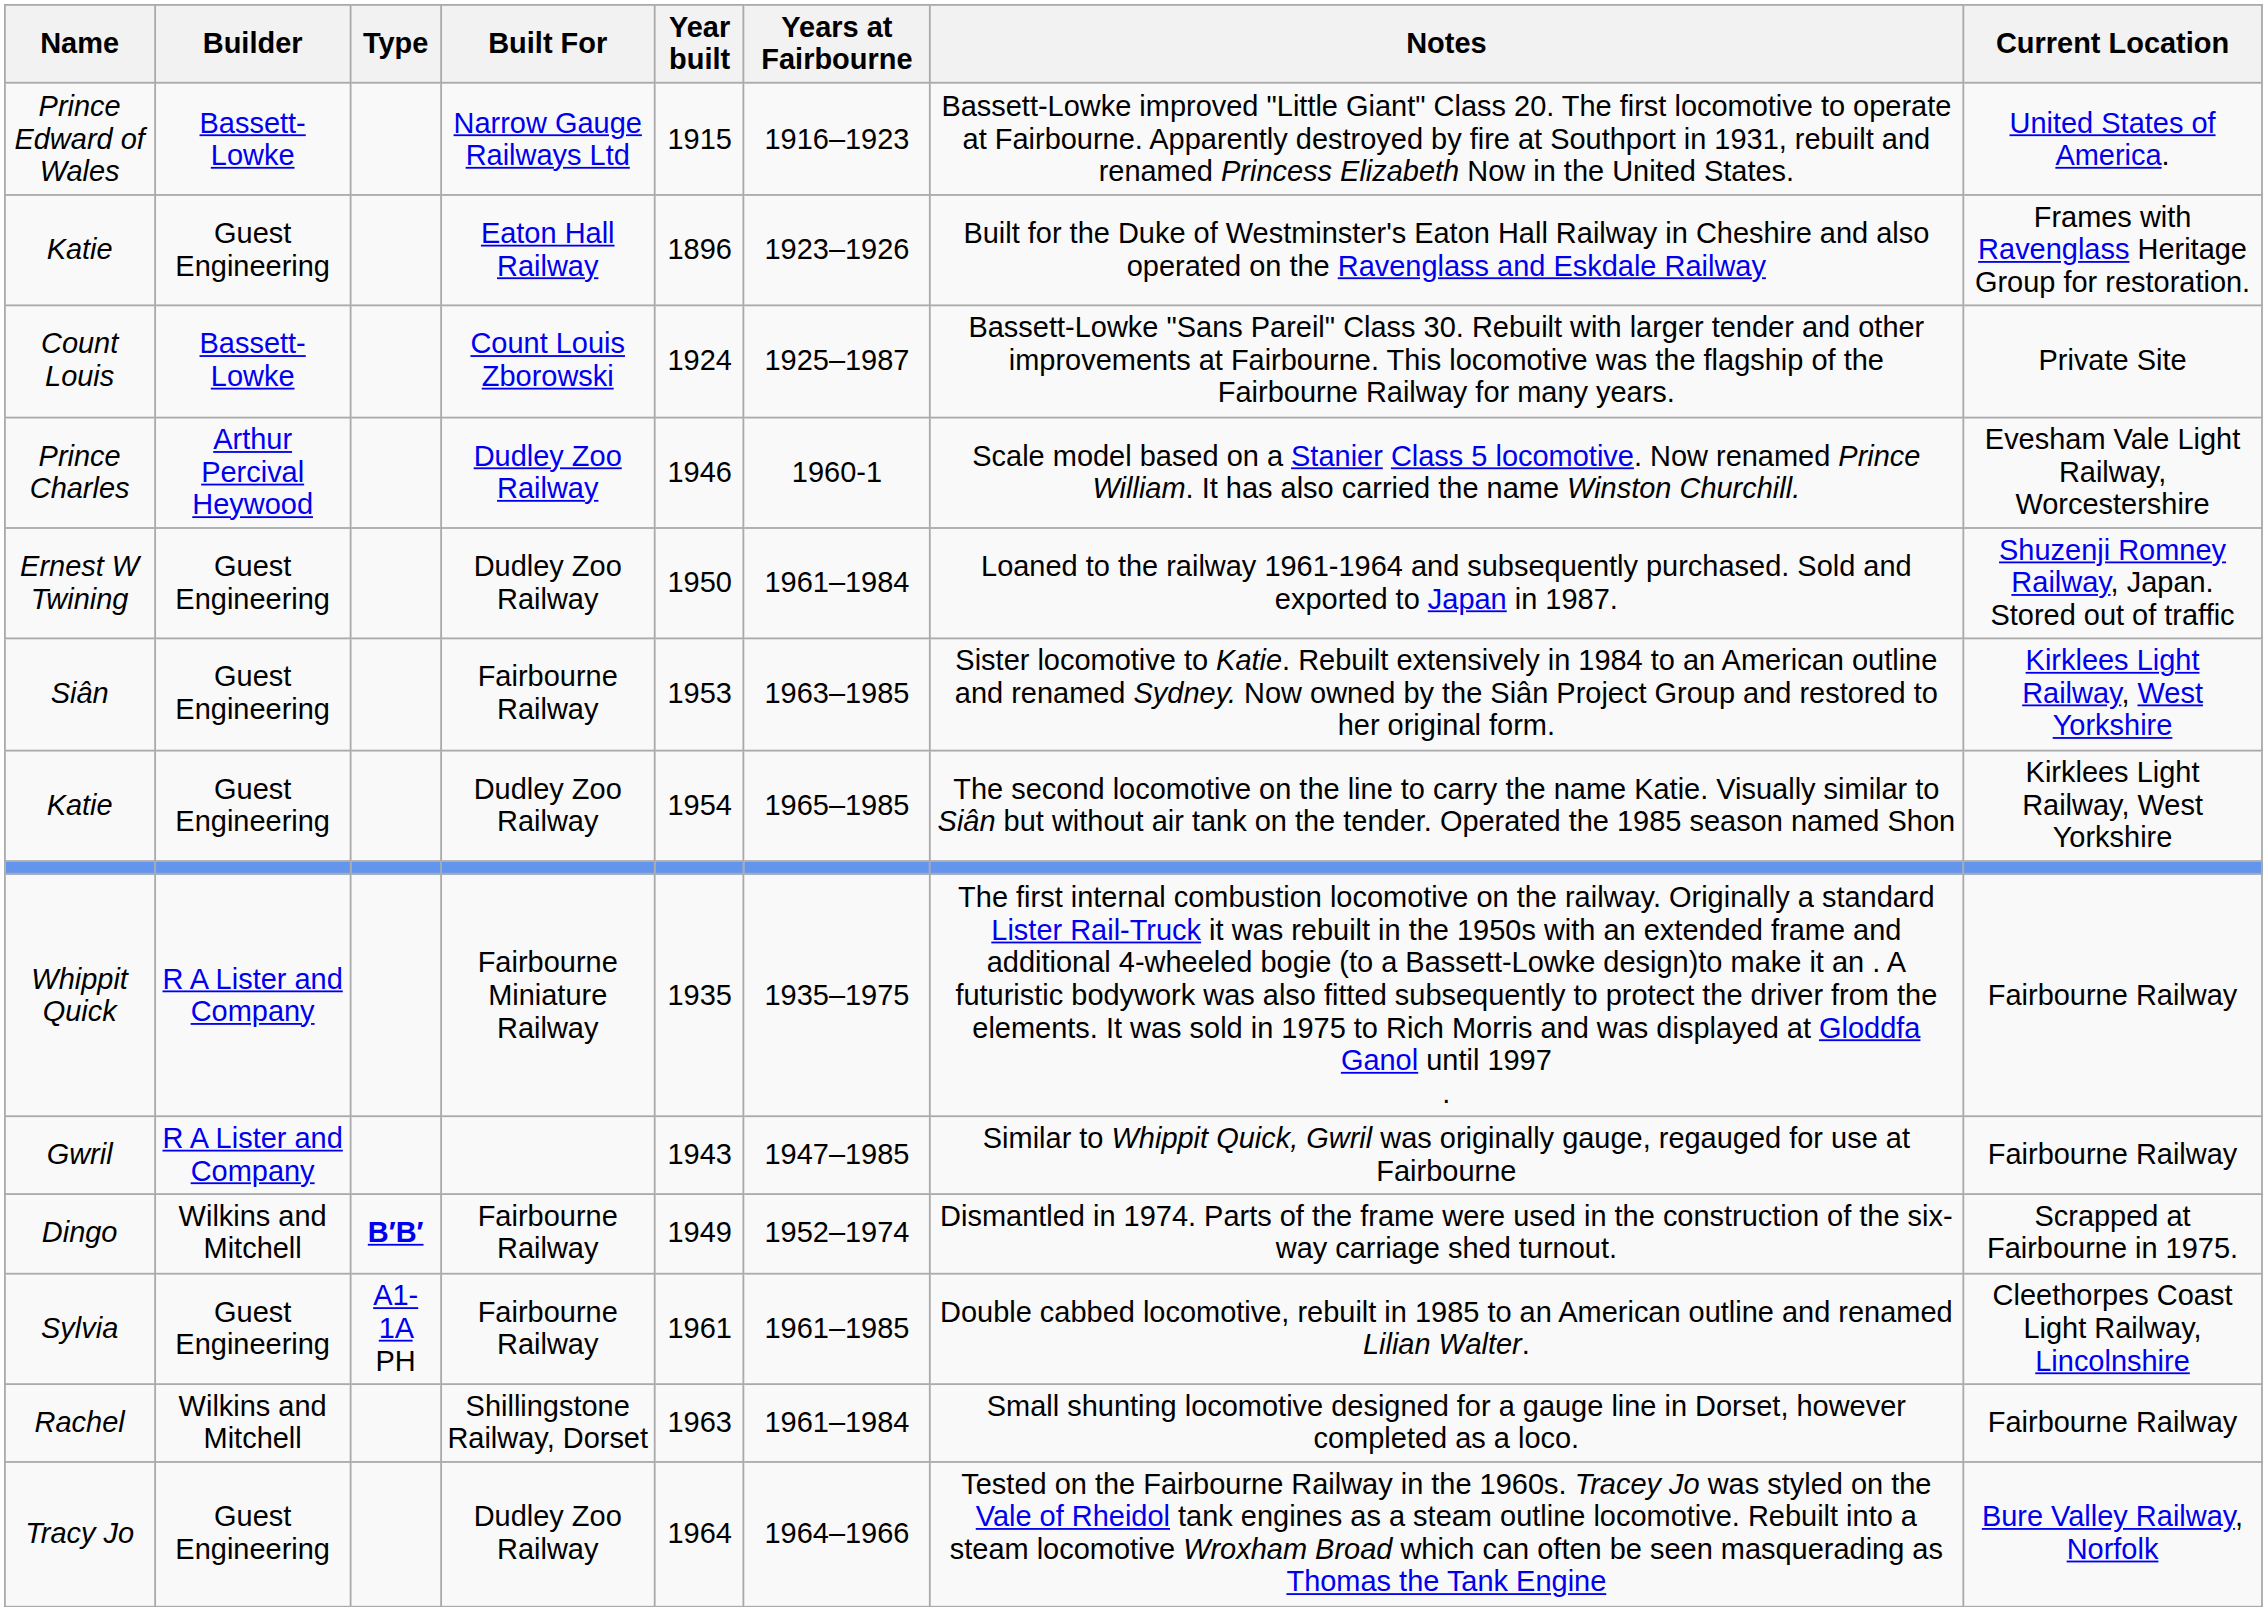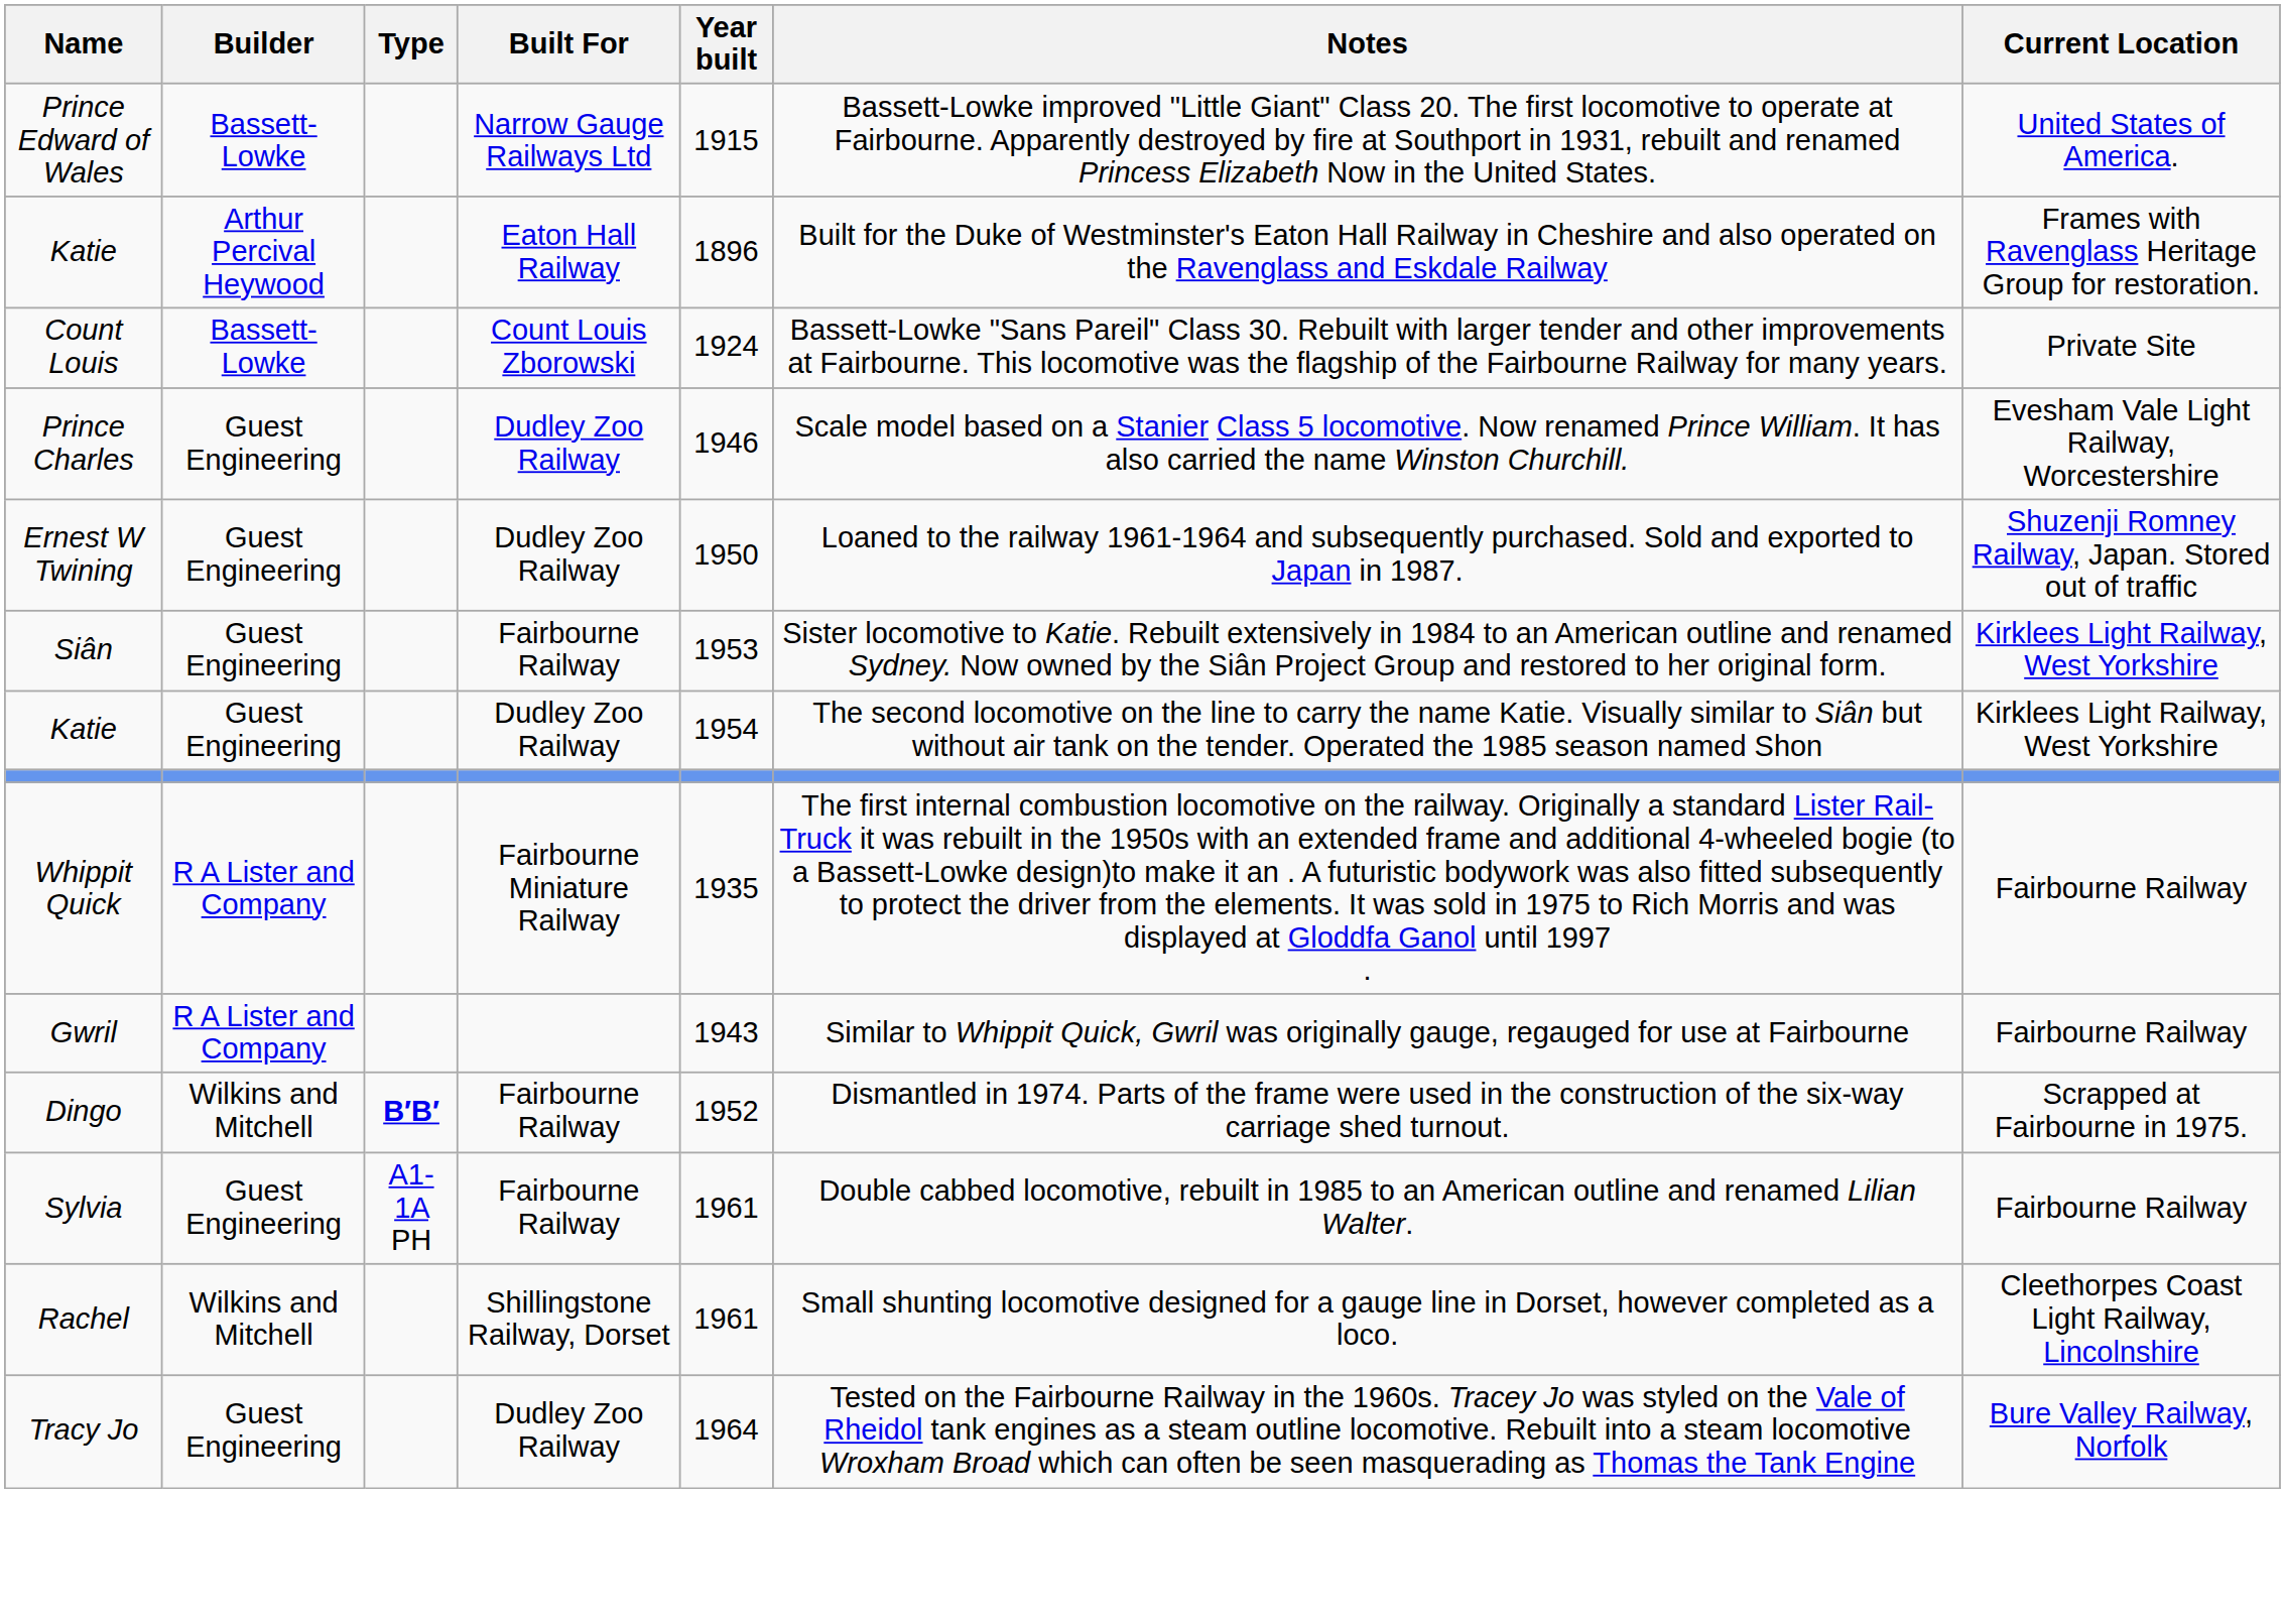 <table class="sort wikitable sortable">
 <tr>
 <th>Name</th>
 <th>Builder</th>
 <th>Type</th>
 <th>Built For</th>
 <th>Year built</th>
-<th>Years at Fairbourne</th>
 <th>Notes</th>
 <th>Current Location</th>
 </tr>
 <tr>
 <td align=center><em>Prince Edward of Wales</em></td>
 <td align=center><a href='#'>Bassett-Lowke</a></td>
 <td align=center></td>
 <td align=center><a href='#'>Narrow Gauge Railways Ltd</a></td>
 <td align=center>1915</td>
-<td align=center>1916–1923</td>
 <td align=center>Bassett-Lowke improved "Little Giant" Class 20. The first locomotive to operate at Fairbourne. Apparently destroyed by fire at Southport in 1931, rebuilt and renamed <em>Princess Elizabeth</em> Now in the United States.</td>
 <td align=center><a href='#'>United States of America</a>.</td>
 </tr>
 <tr>
 <td align=center><em>Katie</em></td>
-<td align=center>Guest Engineering</td>
+<td align=center><a href='#'>Arthur Percival Heywood</a></td>
 <td align=center></td>
 <td align=center><a href='#'>Eaton Hall Railway</a></td>
 <td align=center>1896</td>
-<td align=center>1923–1926</td>
 <td align=center>Built for the Duke of Westminster's Eaton Hall Railway in Cheshire and also operated on the <a href='#'>Ravenglass and Eskdale Railway</a></td>
 <td align=center>Frames with <a href='#'>Ravenglass</a> Heritage Group for restoration.</td>
 </tr>
 <tr>
 <td align=center><em>Count Louis</em></td>
 <td align=center><a href='#'>Bassett-Lowke</a></td>
 <td align=center></td>
 <td align=center><a href='#'>Count Louis Zborowski</a></td>
 <td align=center>1924</td>
-<td align=center>1925–1987</td>
 <td align=center>Bassett-Lowke "Sans Pareil" Class 30. Rebuilt with larger tender and other improvements at Fairbourne. This locomotive was the flagship of the Fairbourne Railway for many years.</td>
 <td align=center>Private Site</td>
 </tr>
 <tr>
 <td align=center><em>Prince Charles</em></td>
-<td align=center><a href='#'>Arthur Percival Heywood</a></td>
+<td align=center>Guest Engineering</td>
 <td align=center></td>
 <td align=center><a href='#'>Dudley Zoo Railway</a></td>
 <td align=center>1946</td>
-<td align=center>1960-1</td>
 <td align=center>Scale model based on a <a href='#'>Stanier</a> <a href='#'>Class 5 locomotive</a>. Now renamed <em>Prince William</em>. It has also carried the name <em>Winston Churchill.</em></td>
 <td align=center>Evesham Vale Light Railway, Worcestershire</td>
 </tr>
 <tr>
 <td align=center><em>Ernest W Twining</em></td>
 <td align=center>Guest Engineering</td>
 <td align=center></td>
 <td align=center>Dudley Zoo Railway</td>
 <td align=center>1950</td>
-<td align=center>1961–1984</td>
 <td align=center>Loaned to the railway 1961-1964 and subsequently purchased. Sold and exported to <a href='#'>Japan</a> in 1987.</td>
 <td align=center><a href='#'>Shuzenji Romney Railway</a>, Japan. Stored out of traffic</td>
 </tr>
 <tr>
 <td align=center><em>Siân</em></td>
 <td align=center>Guest Engineering</td>
 <td align=center></td>
 <td align=center>Fairbourne Railway</td>
 <td align=center>1953</td>
-<td align=center>1963–1985</td>
 <td align=center>Sister locomotive to <em>Katie</em>. Rebuilt extensively in 1984 to an American outline and renamed <em>Sydney.</em> Now owned by the Siân Project Group and restored to her original form.</td>
 <td align=center><a href='#'>Kirklees Light Railway</a>, <a href='#'>West Yorkshire</a></td>
 </tr>
 <tr>
 <td align=center><em>Katie</em></td>
 <td align=center>Guest Engineering</td>
 <td align=center></td>
 <td align=center>Dudley Zoo Railway</td>
 <td align=center>1954</td>
-<td align=center>1965–1985</td>
 <td align=center>The second locomotive on the line to carry the name Katie. Visually similar to <em>Siân</em> but without air tank on the tender. Operated the 1985 season named Shon</td>
 <td align=center>Kirklees Light Railway, West Yorkshire</td>
 </tr>
 <tr>
-<td bgcolor=6495ED></td>
 <td bgcolor=6495ED></td>
 <td bgcolor=6495ED></td>
 <td bgcolor=6495ED></td>
 <td bgcolor=6495ED></td>
 <td bgcolor=6495ED></td>
 <td bgcolor=6495ED></td>
 <td bgcolor=6495ED></td>
 </tr>
 <tr>
 <td align=center><em>Whippit Quick</em></td>
 <td align=center><a href='#'>R A Lister and Company</a></td>
 <td align=center></td>
 <td align=center>Fairbourne Miniature Railway</td>
 <td align=center>1935</td>
-<td align=center>1935–1975</td>
 <td align=center>The first internal combustion locomotive on the railway. Originally a standard <a href='#'>Lister Rail-Truck</a> it was rebuilt in the 1950s with an extended frame and additional 4-wheeled bogie (to a Bassett-Lowke design)to make it an . A futuristic bodywork was also fitted subsequently to protect the driver from the elements. It was sold in 1975 to Rich Morris and was displayed at <a href='#'>Gloddfa Ganol</a> until 1997<br>.</td>
 <td align=center>Fairbourne Railway</td>
 </tr>
 <tr>
 <td align=center><em>Gwril</em></td>
 <td align=center><a href='#'>R A Lister and Company</a></td>
 <td align=center></td>
 <td align=center></td>
 <td align=center>1943</td>
-<td align=center>1947–1985</td>
 <td align=center>Similar to <em>Whippit Quick,</em> <em>Gwril</em> was originally  gauge, regauged for use at Fairbourne</td>
 <td align=center>Fairbourne Railway</td>
 </tr>
 <tr>
 <td align=center><em>Dingo</em></td>
 <td align=center>Wilkins and Mitchell</td>
 <td align=center><strong><a href='#'>B′B′</a></strong></td>
 <td align=center>Fairbourne Railway</td>
-<td align=center>1949</td>
-<td align=center>1952–1974</td>
+<td align=center>1952</td>
 <td align=center>Dismantled in 1974. Parts of the frame were used in the construction of the six-way carriage shed turnout.</td>
 <td align=center>Scrapped at Fairbourne in 1975.</td>
 </tr>
 <tr>
 <td align=center><em>Sylvia</em></td>
 <td align=center>Guest Engineering</td>
 <td align=center><a href='#'>A1-1A</a> PH</td>
 <td align=center>Fairbourne Railway</td>
 <td align=center>1961</td>
-<td align=center>1961–1985</td>
 <td align=center>Double cabbed locomotive, rebuilt in 1985 to an American outline and renamed <em>Lilian Walter</em>.</td>
-<td align=center>Cleethorpes Coast Light Railway, <a href='#'>Lincolnshire</a></td>
+<td align=center>Fairbourne Railway</td>
 </tr>
 <tr>
 <td align=center><em>Rachel</em></td>
 <td align=center>Wilkins and Mitchell</td>
 <td align=center></td>
 <td align=center>Shillingstone Railway, Dorset</td>
-<td align=center>1963</td>
-<td align=center>1961–1984</td>
+<td align=center>1961</td>
 <td align=center>Small shunting locomotive designed for a  gauge line in Dorset, however completed as a  loco.</td>
-<td align=center>Fairbourne Railway</td>
+<td align=center>Cleethorpes Coast Light Railway, <a href='#'>Lincolnshire</a></td>
 </tr>
 <tr>
 <td align=center><em>Tracy Jo</em></td>
 <td align=center>Guest Engineering</td>
 <td align=center></td>
 <td align=center>Dudley Zoo Railway</td>
 <td align=center>1964</td>
-<td align=center>1964–1966</td>
 <td align=center>Tested on the Fairbourne Railway in the 1960s. <em>Tracey Jo</em> was styled on the <a href='#'>Vale of Rheidol</a> tank engines as a steam outline locomotive. Rebuilt into a  steam locomotive <em>Wroxham Broad</em> which can often be seen masquerading as <a href='#'>Thomas the Tank Engine</a></td>
 <td align=center><a href='#'>Bure Valley Railway</a>, <a href='#'>Norfolk</a></td>
 </tr>
 </table>
